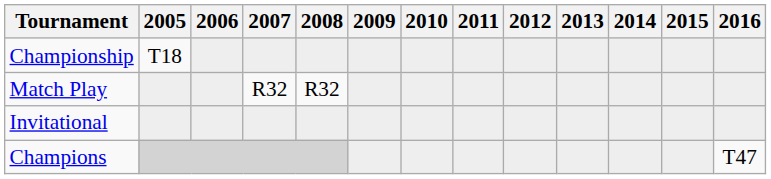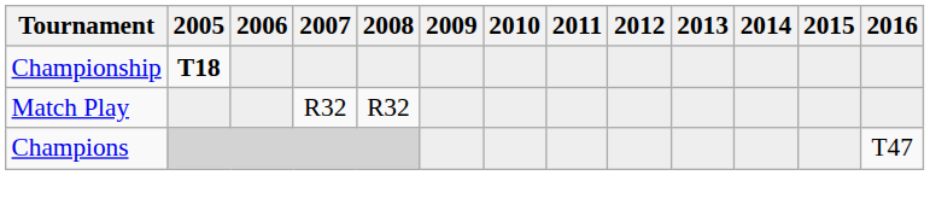 <table class="wikitable" style="text-align:center;">
 <tr>
 <th>Tournament</th>
 <th>2005</th>
 <th>2006</th>
 <th>2007</th>
 <th>2008</th>
 <th>2009</th>
 <th>2010</th>
 <th>2011</th>
 <th>2012</th>
 <th>2013</th>
 <th>2014</th>
 <th>2015</th>
 <th>2016</th>
 </tr>
 <tr>
 <td align="left"><a href='#'>Championship</a></td>
-<td>T18</td>
+<td><strong>T18</strong></td>
 <td style="background:#eeeeee;"></td>
 <td style="background:#eeeeee;"></td>
 <td style="background:#eeeeee;"></td>
 <td style="background:#eeeeee;"></td>
 <td style="background:#eeeeee;"></td>
 <td style="background:#eeeeee;"></td>
 <td style="background:#eeeeee;"></td>
 <td style="background:#eeeeee;"></td>
 <td style="background:#eeeeee;"></td>
 <td style="background:#eeeeee;"></td>
 <td style="background:#eeeeee;"></td>
 </tr>
 <tr>
 <td align="left"><a href='#'>Match Play</a></td>
 <td style="background:#eeeeee;"></td>
 <td style="background:#eeeeee;"></td>
 <td>R32</td>
 <td>R32</td>
 <td style="background:#eeeeee;"></td>
 <td style="background:#eeeeee;"></td>
 <td style="background:#eeeeee;"></td>
 <td style="background:#eeeeee;"></td>
 <td style="background:#eeeeee;"></td>
 <td style="background:#eeeeee;"></td>
 <td style="background:#eeeeee;"></td>
 <td style="background:#eeeeee;"></td>
 </tr>
 <tr>
-<td align="left"><a href='#'>Invitational</a></td>
-<td style="background:#eeeeee;"></td>
-<td style="background:#eeeeee;"></td>
-<td style="background:#eeeeee;"></td>
-<td style="background:#eeeeee;"></td>
-<td style="background:#eeeeee;"></td>
-<td style="background:#eeeeee;"></td>
-<td style="background:#eeeeee;"></td>
-<td style="background:#eeeeee;"></td>
-<td style="background:#eeeeee;"></td>
-<td style="background:#eeeeee;"></td>
-<td style="background:#eeeeee;"></td>
-<td style="background:#eeeeee;"></td>
-</tr>
-<tr>
 <td align="left"><a href='#'>Champions</a></td>
 <td colspan=4 style="background:#D3D3D3;"></td>
 <td style="background:#eeeeee;"></td>
 <td style="background:#eeeeee;"></td>
 <td style="background:#eeeeee;"></td>
 <td style="background:#eeeeee;"></td>
 <td style="background:#eeeeee;"></td>
 <td style="background:#eeeeee;"></td>
 <td style="background:#eeeeee;"></td>
 <td>T47</td>
 </tr>
 </table>
